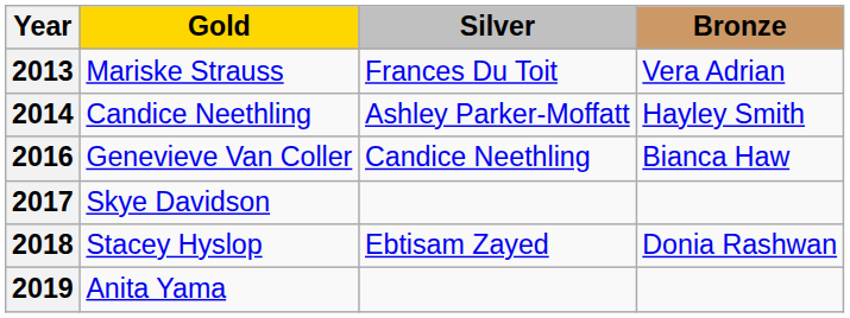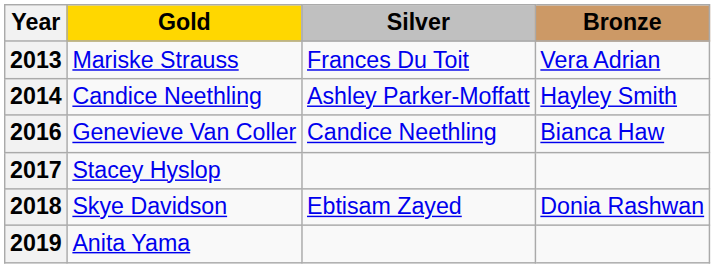 <table class="wikitable">
 <tr>
 <th align="center">Year</th>
 <td align="center"  bgcolor="gold"><strong>Gold</strong></td>
 <td align="center"  bgcolor="silver"><strong>Silver</strong></td>
 <td align="center"  bgcolor="#CC9966"><strong>Bronze</strong></td>
 </tr>
 <tr>
 <th>2013</th>
 <td> <a href='#'>Mariske Strauss</a></td>
 <td> <a href='#'>Frances Du Toit</a></td>
 <td> <a href='#'>Vera Adrian</a></td>
 </tr>
 <tr>
 <th>2014</th>
 <td> <a href='#'>Candice Neethling</a></td>
 <td> <a href='#'>Ashley Parker-Moffatt</a></td>
 <td> <a href='#'>Hayley Smith</a></td>
 </tr>
 <tr>
 <th>2016</th>
 <td> <a href='#'>Genevieve Van Coller</a></td>
 <td> <a href='#'>Candice Neethling</a></td>
 <td> <a href='#'>Bianca Haw</a></td>
 </tr>
 <tr>
 <th>2017</th>
-<td> <a href='#'>Skye Davidson</a></td>
+<td> <a href='#'>Stacey Hyslop</a></td>
 <td></td>
 <td></td>
 </tr>
 <tr>
 <th>2018</th>
-<td> <a href='#'>Stacey Hyslop</a></td>
+<td> <a href='#'>Skye Davidson</a></td>
 <td> <a href='#'>Ebtisam Zayed</a></td>
 <td> <a href='#'>Donia Rashwan</a></td>
 </tr>
 <tr>
 <th>2019</th>
 <td> <a href='#'>Anita Yama</a></td>
 <td></td>
 <td></td>
 </tr>
 </table>
